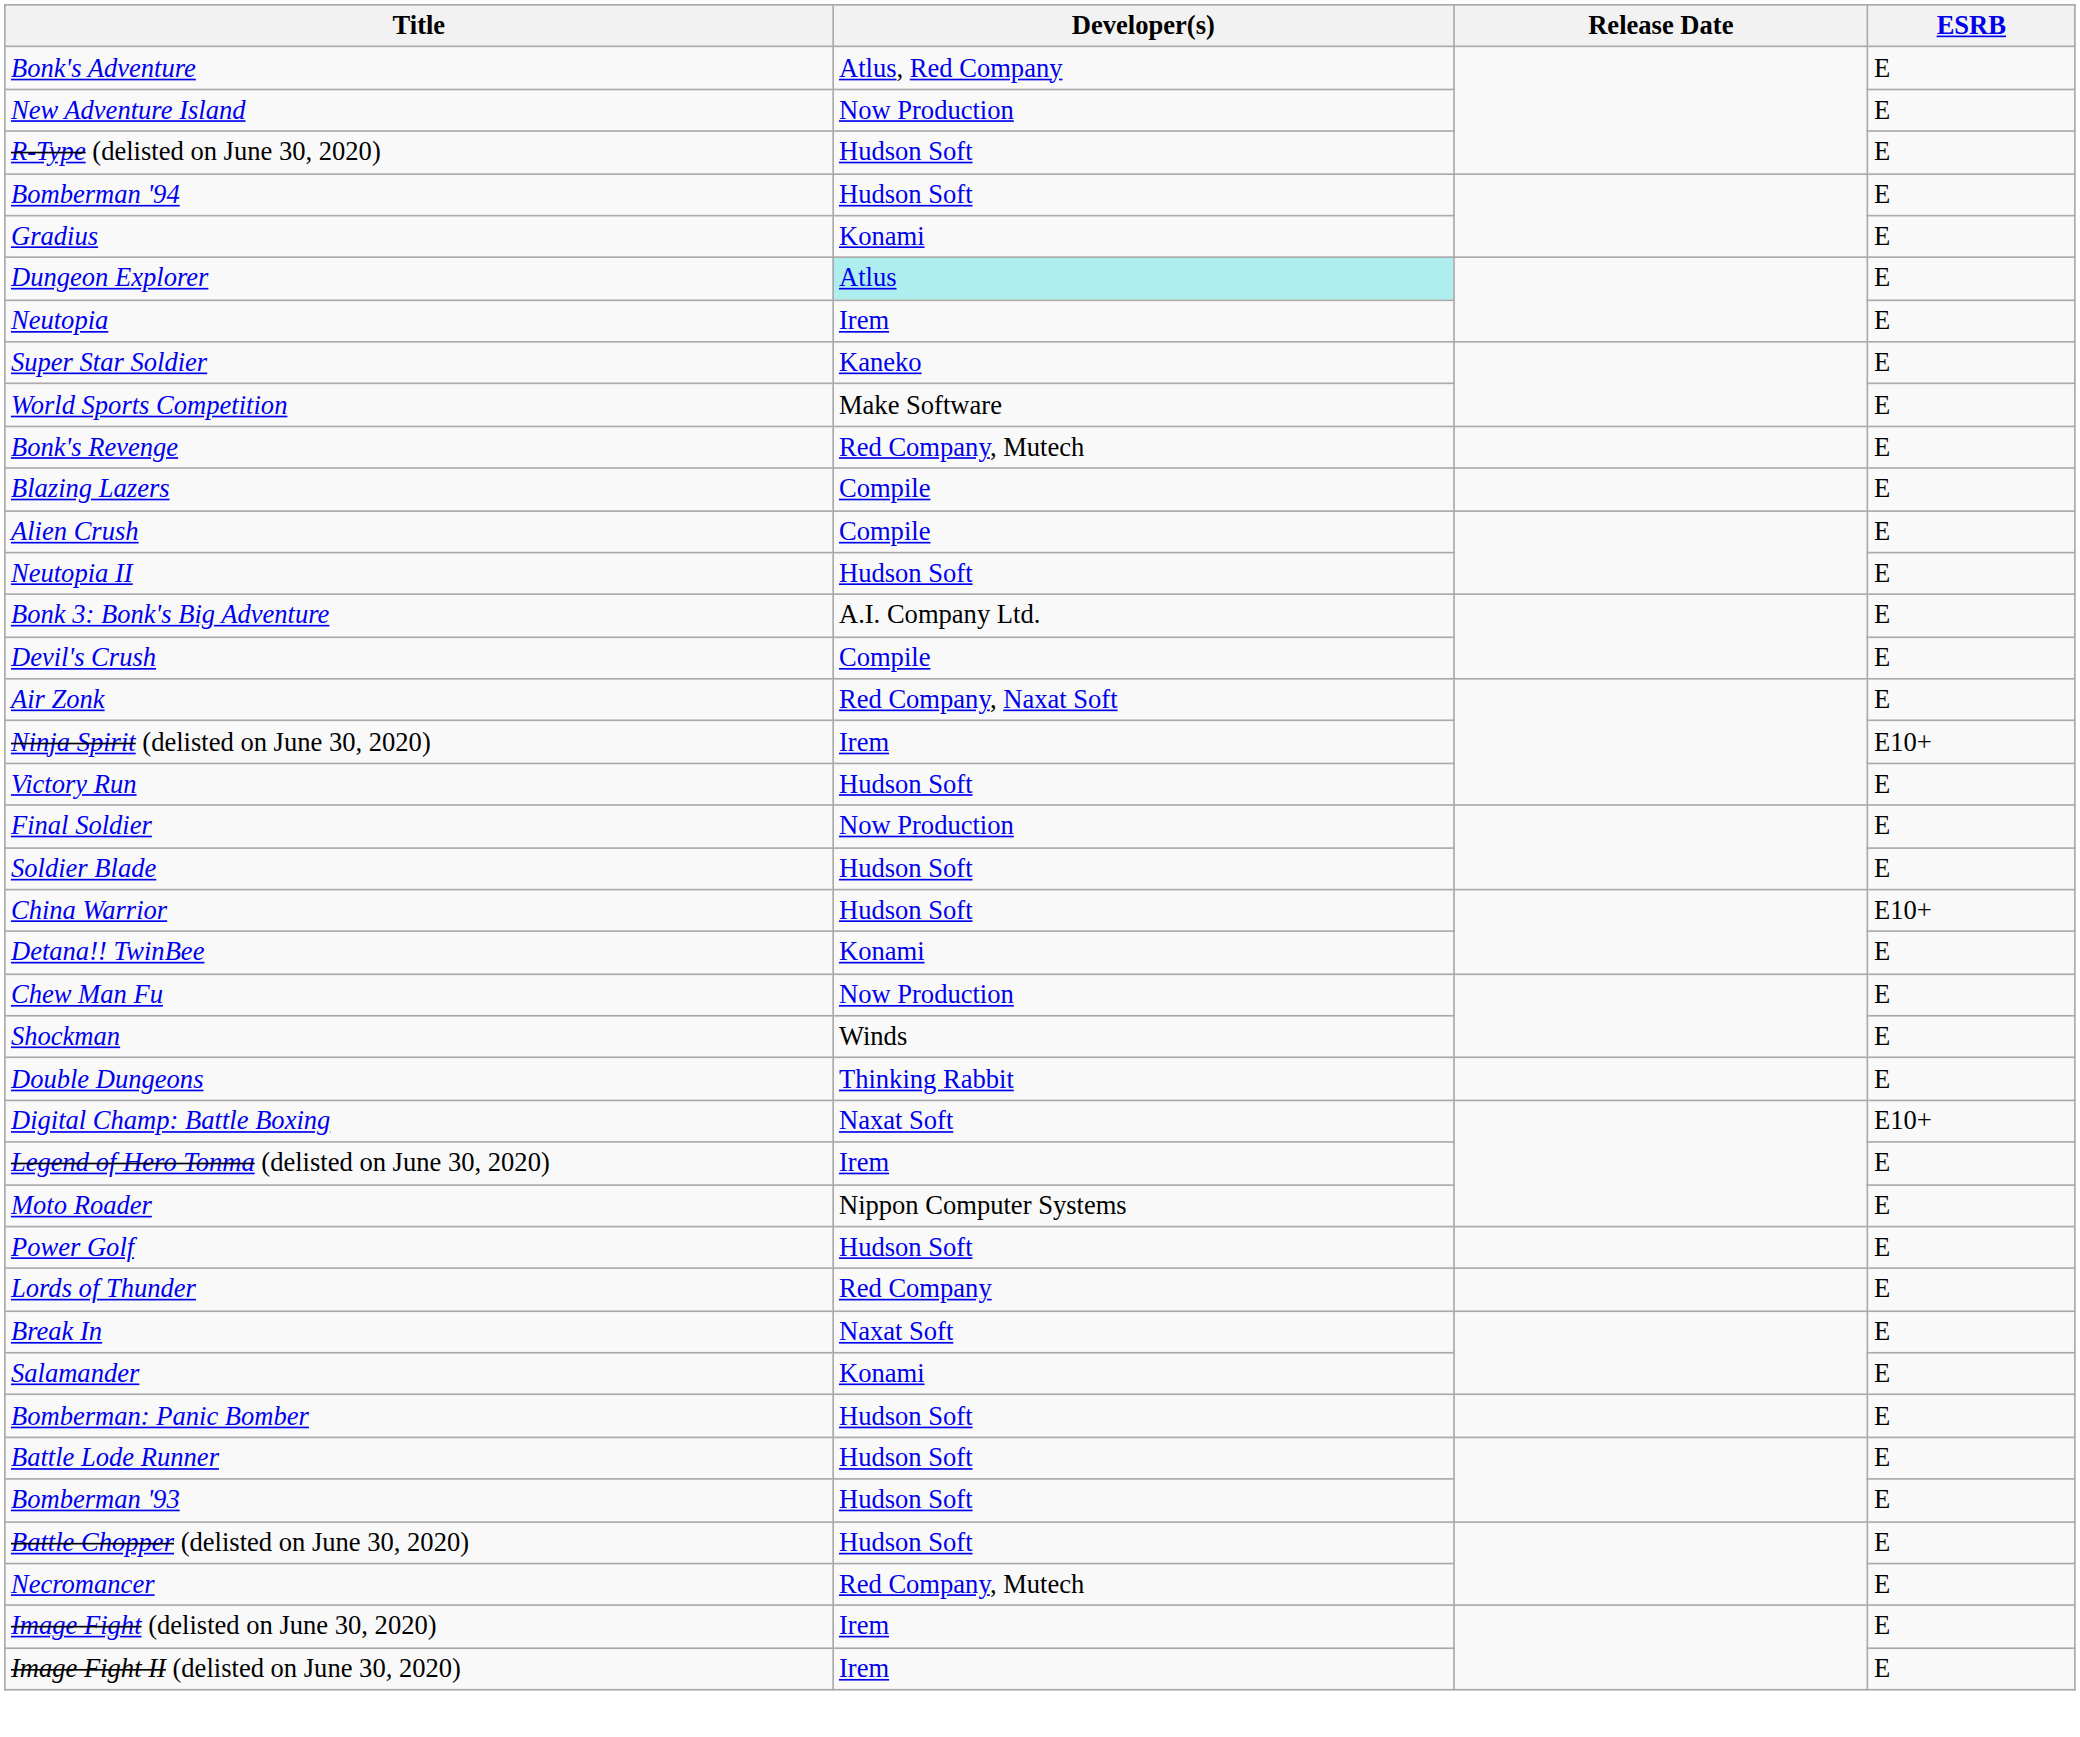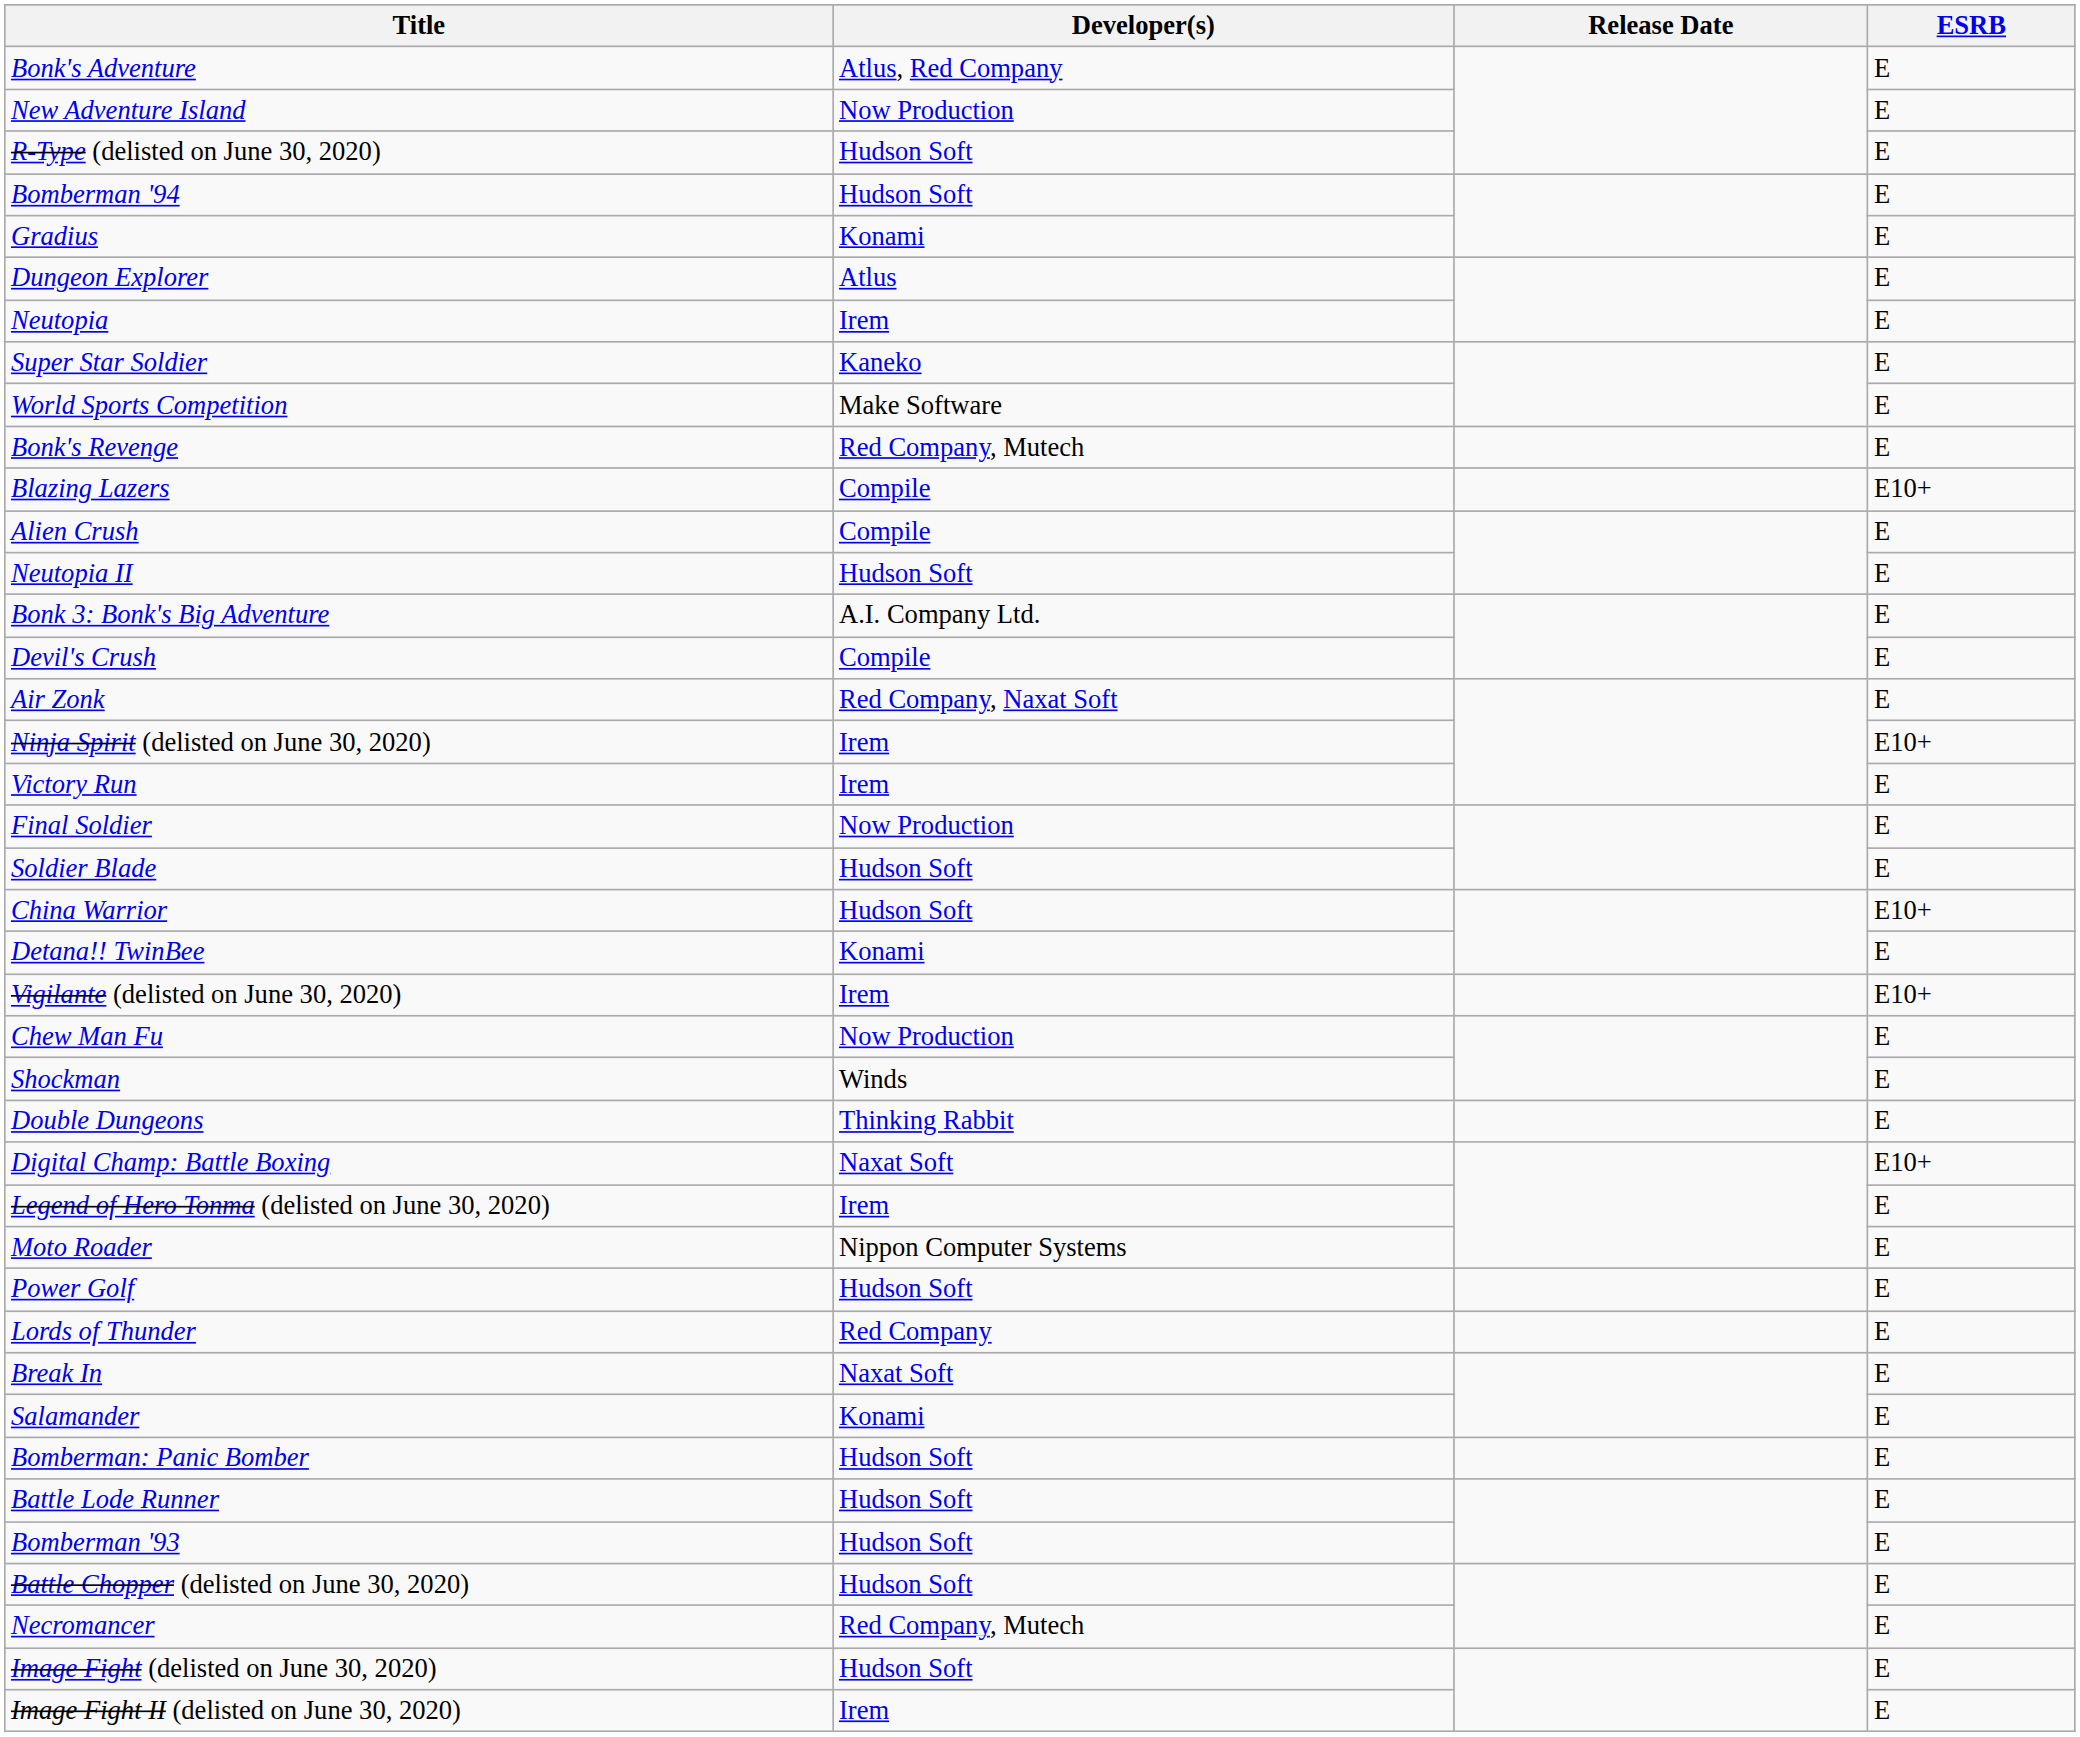 <table class="wikitable sortable">
 <tr>
 <th style="width:20%;">Title</th>
 <th style="width:15%;">Developer(s)</th>
 <th style="width:10%;">Release Date</th>
 <th style="width:5%;"><a href='#'>ESRB</a></th>
 </tr>
 <tr>
 <td><em><a href='#'>Bonk's Adventure</a></em></td>
 <td><a href='#'>Atlus</a>, <a href='#'>Red Company</a></td>
 <td rowspan="3"></td>
 <td>E</td>
 </tr>
 <tr>
 <td><em><a href='#'>New Adventure Island</a></em></td>
 <td><a href='#'>Now Production</a></td>
 <td>E</td>
 </tr>
 <tr>
 <td><s><em><a href='#'>R-Type</a></em></s> (delisted on June 30, 2020)</td>
 <td><a href='#'>Hudson Soft</a></td>
 <td>E</td>
 </tr>
 <tr>
 <td><em><a href='#'>Bomberman '94</a></em></td>
 <td><a href='#'>Hudson Soft</a></td>
 <td rowspan="2"></td>
 <td>E</td>
 </tr>
 <tr>
 <td><em><a href='#'>Gradius</a></em></td>
 <td><a href='#'>Konami</a></td>
 <td>E</td>
 </tr>
 <tr>
 <td><em><a href='#'>Dungeon Explorer</a></em></td>
-<td style="background: paleturquoise;"><a href='#'>Atlus</a></td>
+<td><a href='#'>Atlus</a></td>
 <td rowspan="2"></td>
 <td>E</td>
 </tr>
 <tr>
 <td><em><a href='#'>Neutopia</a></em></td>
 <td><a href='#'>Irem</a></td>
 <td>E</td>
 </tr>
 <tr>
 <td><em><a href='#'>Super Star Soldier</a></em></td>
 <td><a href='#'>Kaneko</a></td>
 <td rowspan="2"></td>
 <td>E</td>
 </tr>
 <tr>
 <td><em><a href='#'>World Sports Competition</a></em></td>
 <td>Make Software</td>
 <td>E</td>
 </tr>
 <tr>
 <td><em><a href='#'>Bonk's Revenge</a></em></td>
 <td><a href='#'>Red Company</a>, Mutech</td>
 <td></td>
 <td>E</td>
 </tr>
 <tr>
 <td><em><a href='#'>Blazing Lazers</a></em></td>
 <td><a href='#'>Compile</a></td>
 <td></td>
-<td>E</td>
+<td>E10+</td>
 </tr>
 <tr>
 <td><em><a href='#'>Alien Crush</a></em></td>
 <td><a href='#'>Compile</a></td>
 <td rowspan="2"></td>
 <td>E</td>
 </tr>
 <tr>
 <td><em><a href='#'>Neutopia II</a></em></td>
 <td><a href='#'>Hudson Soft</a></td>
 <td>E</td>
 </tr>
 <tr>
 <td><em><a href='#'>Bonk 3: Bonk's Big Adventure</a></em></td>
 <td>A.I. Company Ltd.</td>
 <td rowspan="2"></td>
 <td>E</td>
 </tr>
 <tr>
 <td><em><a href='#'>Devil's Crush</a></em></td>
 <td><a href='#'>Compile</a></td>
 <td>E</td>
 </tr>
 <tr>
 <td><em><a href='#'>Air Zonk</a></em></td>
 <td><a href='#'>Red Company</a>, <a href='#'>Naxat Soft</a></td>
 <td rowspan="3"></td>
 <td>E</td>
 </tr>
 <tr>
 <td><s><em><a href='#'>Ninja Spirit</a></em></s> (delisted on June 30, 2020)</td>
 <td><a href='#'>Irem</a></td>
 <td>E10+</td>
 </tr>
 <tr>
 <td><em><a href='#'>Victory Run</a></em></td>
-<td><a href='#'>Hudson Soft</a></td>
+<td><a href='#'>Irem</a></td>
 <td>E</td>
 </tr>
 <tr>
 <td><em><a href='#'>Final Soldier</a></em></td>
 <td><a href='#'>Now Production</a></td>
 <td rowspan="2"></td>
 <td>E</td>
 </tr>
 <tr>
 <td><em><a href='#'>Soldier Blade</a></em></td>
 <td><a href='#'>Hudson Soft</a></td>
 <td>E</td>
 </tr>
 <tr>
 <td><em><a href='#'>China Warrior</a></em></td>
 <td><a href='#'>Hudson Soft</a></td>
 <td rowspan="2"></td>
 <td>E10+</td>
 </tr>
 <tr>
 <td><em><a href='#'>Detana!! TwinBee</a></em></td>
 <td><a href='#'>Konami</a></td>
 <td>E</td>
+</tr>
+<tr>
+<td><s><em><a href='#'>Vigilante</a></em></s> (delisted on June 30, 2020)</td>
+<td><a href='#'>Irem</a></td>
+<td></td>
+<td>E10+</td>
 </tr>
 <tr>
 <td><em><a href='#'>Chew Man Fu</a></em></td>
 <td><a href='#'>Now Production</a></td>
 <td rowspan="2"></td>
 <td>E</td>
 </tr>
 <tr>
 <td><em><a href='#'>Shockman</a></em></td>
 <td>Winds</td>
 <td>E</td>
 </tr>
 <tr>
 <td><em><a href='#'>Double Dungeons</a></em></td>
 <td><a href='#'>Thinking Rabbit</a></td>
 <td></td>
 <td>E</td>
 </tr>
 <tr>
 <td><em><a href='#'>Digital Champ: Battle Boxing</a></em></td>
 <td><a href='#'>Naxat Soft</a></td>
 <td rowspan="3"></td>
 <td>E10+</td>
 </tr>
 <tr>
 <td><s><em><a href='#'>Legend of Hero Tonma</a></em></s> (delisted on June 30, 2020)</td>
 <td><a href='#'>Irem</a></td>
 <td>E</td>
 </tr>
 <tr>
 <td><em><a href='#'>Moto Roader</a></em></td>
 <td>Nippon Computer Systems</td>
 <td>E</td>
 </tr>
 <tr>
 <td><em><a href='#'>Power Golf</a></em></td>
 <td><a href='#'>Hudson Soft</a></td>
 <td></td>
 <td>E</td>
 </tr>
 <tr>
 <td><em><a href='#'>Lords of Thunder</a></em></td>
 <td><a href='#'>Red Company</a></td>
 <td></td>
 <td>E</td>
 </tr>
 <tr>
 <td><em><a href='#'>Break In</a></em></td>
 <td><a href='#'>Naxat Soft</a></td>
 <td rowspan="2"></td>
 <td>E</td>
 </tr>
 <tr>
 <td><em><a href='#'>Salamander</a></em></td>
 <td><a href='#'>Konami</a></td>
 <td>E</td>
 </tr>
 <tr>
 <td><em><a href='#'>Bomberman: Panic Bomber</a></em></td>
 <td><a href='#'>Hudson Soft</a></td>
 <td></td>
 <td>E</td>
 </tr>
 <tr>
 <td><em><a href='#'>Battle Lode Runner</a></em></td>
 <td><a href='#'>Hudson Soft</a></td>
 <td rowspan="2"></td>
 <td>E</td>
 </tr>
 <tr>
 <td><em><a href='#'>Bomberman '93</a></em></td>
 <td><a href='#'>Hudson Soft</a></td>
 <td>E</td>
 </tr>
 <tr>
 <td><s><em><a href='#'>Battle Chopper</a></em></s> (delisted on June 30, 2020)</td>
 <td><a href='#'>Hudson Soft</a></td>
 <td rowspan="2"></td>
 <td>E</td>
 </tr>
 <tr>
 <td><em><a href='#'>Necromancer</a></em></td>
 <td><a href='#'>Red Company</a>, Mutech</td>
 <td>E</td>
 </tr>
 <tr>
 <td><s><em><a href='#'>Image Fight</a></em></s> (delisted on June 30, 2020)</td>
-<td><a href='#'>Irem</a></td>
+<td><a href='#'>Hudson Soft</a></td>
 <td rowspan="2"></td>
 <td>E</td>
 </tr>
 <tr>
 <td><s><em>Image Fight II</em></s> (delisted on June 30, 2020)</td>
 <td><a href='#'>Irem</a></td>
 <td>E</td>
 </tr>
 </table>
